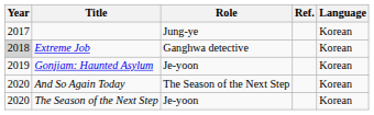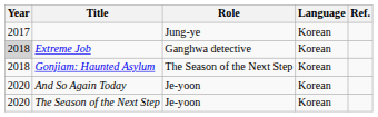 <table class="wikitable">
 <tr>
 <th>Year</th>
 <th>Title</th>
 <th>Role</th>
+<th>Language</th>
 <th>Ref.</th>
-<th>Language</th>
 </tr>
 <tr>
 <td>2017</td>
 <td></td>
 <td>Jung-ye</td>
+<td>Korean</td>
 <td></td>
-<td>Korean</td>
 </tr>
 <tr>
 <td style="background: lightgrey;">2018</td>
 <td><em><a href='#'>Extreme Job</a></em></td>
 <td>Ganghwa detective</td>
+<td>Korean</td>
 <td></td>
-<td>Korean</td>
 </tr>
 <tr>
-<td>2019</td>
+<td>2018</td>
 <td><em><a href='#'>Gonjiam: Haunted Asylum</a></em></td>
-<td>Je-yoon</td>
+<td>The Season of the Next Step</td>
+<td>Korean</td>
 <td></td>
-<td>Korean</td>
 </tr>
 <tr>
 <td>2020</td>
 <td><em>And So Again Today</em></td>
-<td>The Season of the Next Step</td>
+<td>Je-yoon</td>
+<td>Korean</td>
 <td></td>
-<td>Korean</td>
 </tr>
 <tr>
 <td>2020</td>
 <td><em>The Season of the Next Step</em></td>
 <td>Je-yoon</td>
+<td>Korean</td>
 <td></td>
-<td>Korean</td>
 </tr>
 </table>
